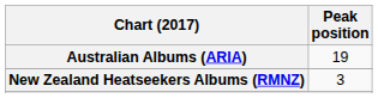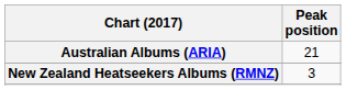 <table class="wikitable sortable plainrowheaders" style="text-align:center">
 <tr>
 <th scope="col">Chart (2017)</th>
 <th scope="col">Peak<br> position</th>
 </tr>
 <tr>
 <th scope="row">Australian Albums (<a href='#'>ARIA</a>)</th>
-<td>19</td>
+<td>21</td>
 </tr>
 <tr>
 </tr>
 <tr>
 </tr>
 <tr>
 </tr>
 <tr>
 </tr>
 <tr>
 </tr>
 <tr>
 </tr>
 <tr>
 </tr>
 <tr>
 <th scope="row">New Zealand Heatseekers Albums (<a href='#'>RMNZ</a>)</th>
 <td>3</td>
 </tr>
 <tr>
 </tr>
 <tr>
 </tr>
 <tr>
 </tr>
 <tr>
 </tr>
 <tr>
 </tr>
 </table>
